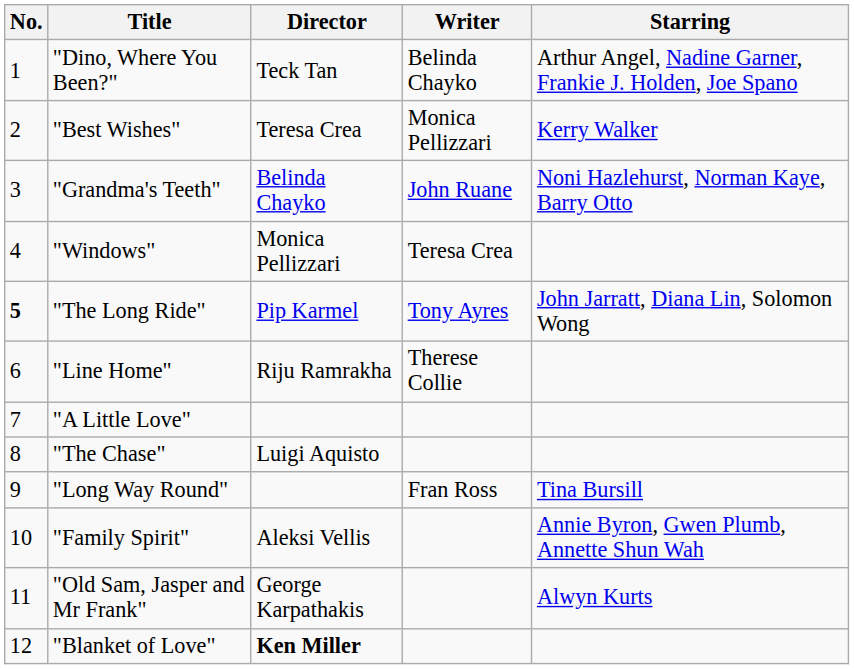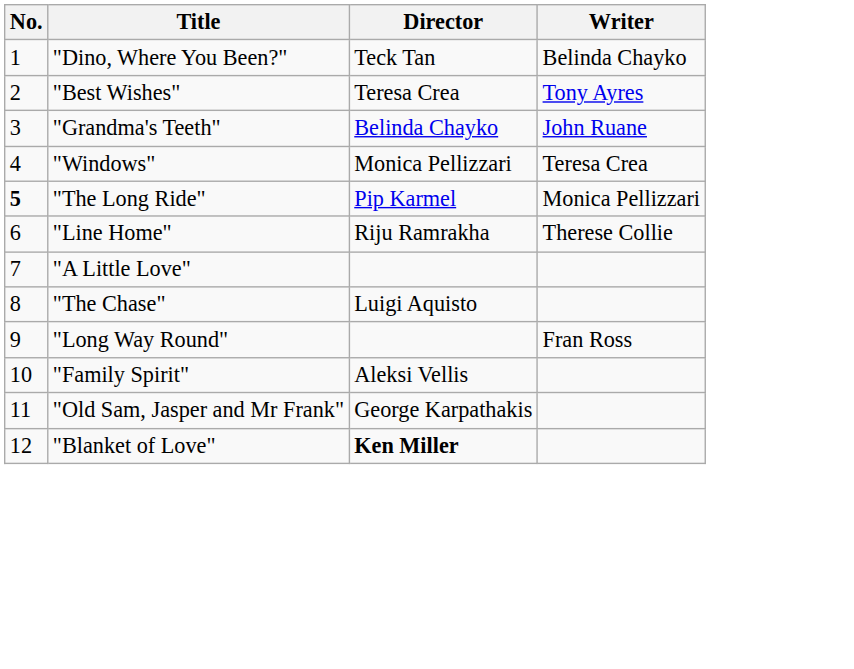 <table class="wikitable">
 <tr>
 <th>No.</th>
 <th>Title</th>
 <th>Director</th>
 <th>Writer</th>
-<th>Starring</th>
 </tr>
 <tr>
 <td>1</td>
 <td>"Dino, Where You Been?"</td>
 <td>Teck Tan</td>
 <td>Belinda Chayko</td>
-<td>Arthur Angel, <a href='#'>Nadine Garner</a>, <a href='#'>Frankie J. Holden</a>, <a href='#'>Joe Spano</a></td>
 </tr>
 <tr>
 <td>2</td>
 <td>"Best Wishes"</td>
 <td>Teresa Crea</td>
-<td>Monica Pellizzari</td>
-<td><a href='#'>Kerry Walker</a></td>
+<td><a href='#'>Tony Ayres</a></td>
 </tr>
 <tr>
 <td>3</td>
 <td>"Grandma's Teeth"</td>
 <td><a href='#'>Belinda Chayko</a></td>
 <td><a href='#'>John Ruane</a></td>
-<td><a href='#'>Noni Hazlehurst</a>, <a href='#'>Norman Kaye</a>, <a href='#'>Barry Otto</a></td>
 </tr>
 <tr>
 <td>4</td>
 <td>"Windows"</td>
 <td>Monica Pellizzari</td>
 <td>Teresa Crea</td>
-<td></td>
 </tr>
 <tr>
 <td><strong>5</strong></td>
 <td>"The Long Ride"</td>
 <td><a href='#'>Pip Karmel</a></td>
-<td><a href='#'>Tony Ayres</a></td>
-<td><a href='#'>John Jarratt</a>, <a href='#'>Diana Lin</a>, Solomon Wong</td>
+<td>Monica Pellizzari</td>
 </tr>
 <tr>
 <td>6</td>
 <td>"Line Home"</td>
 <td>Riju Ramrakha</td>
 <td>Therese Collie</td>
-<td></td>
 </tr>
 <tr>
 <td>7</td>
 <td>"A Little Love"</td>
-<td></td>
 <td></td>
 <td></td>
 </tr>
 <tr>
 <td>8</td>
 <td>"The Chase"</td>
 <td>Luigi Aquisto</td>
 <td></td>
-<td></td>
 </tr>
 <tr>
 <td>9</td>
 <td>"Long Way Round"</td>
 <td></td>
 <td>Fran Ross</td>
-<td><a href='#'>Tina Bursill</a></td>
 </tr>
 <tr>
 <td>10</td>
 <td>"Family Spirit"</td>
 <td>Aleksi Vellis</td>
 <td></td>
-<td><a href='#'>Annie Byron</a>, <a href='#'>Gwen Plumb</a>, <a href='#'>Annette Shun Wah</a></td>
 </tr>
 <tr>
 <td>11</td>
 <td>"Old Sam, Jasper and Mr Frank"</td>
 <td>George Karpathakis</td>
 <td></td>
-<td><a href='#'>Alwyn Kurts</a></td>
 </tr>
 <tr>
 <td>12</td>
 <td>"Blanket of Love"</td>
 <td><strong>Ken Miller</strong></td>
 <td></td>
-<td></td>
 </tr>
 </table>
